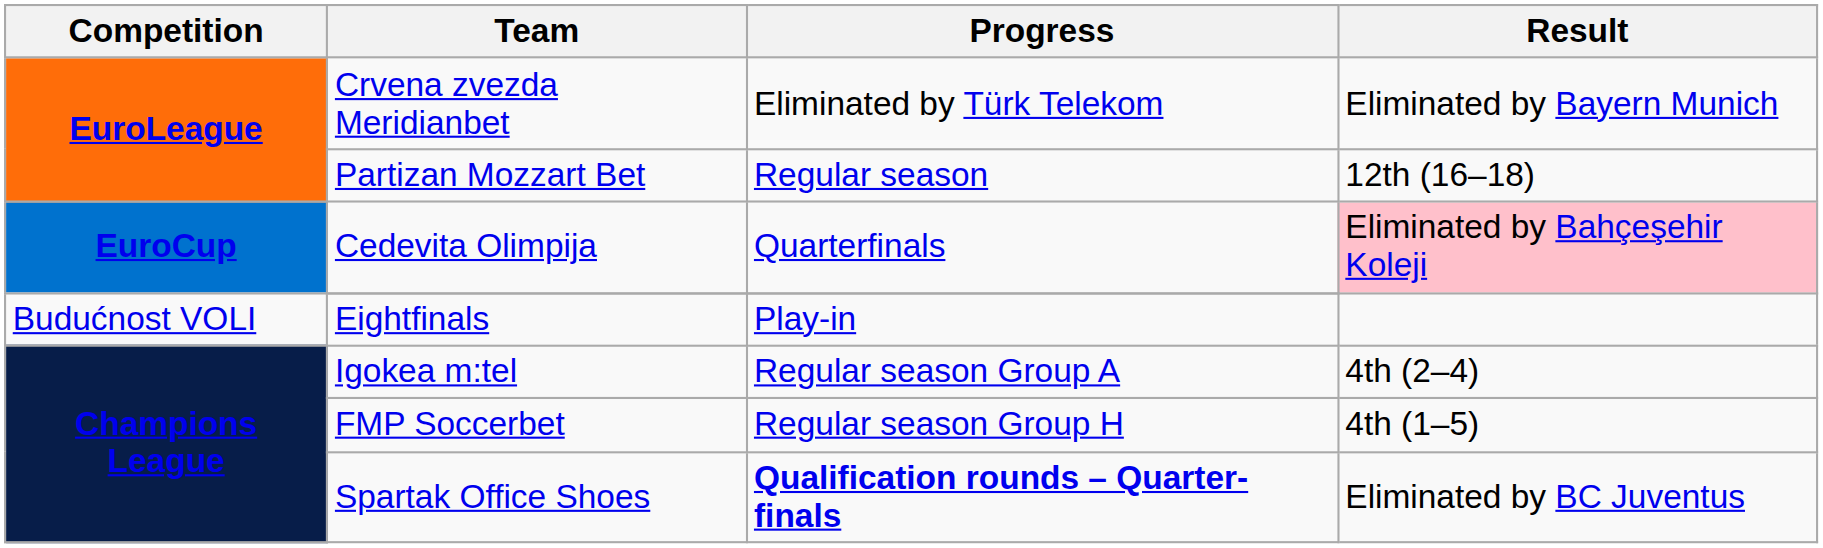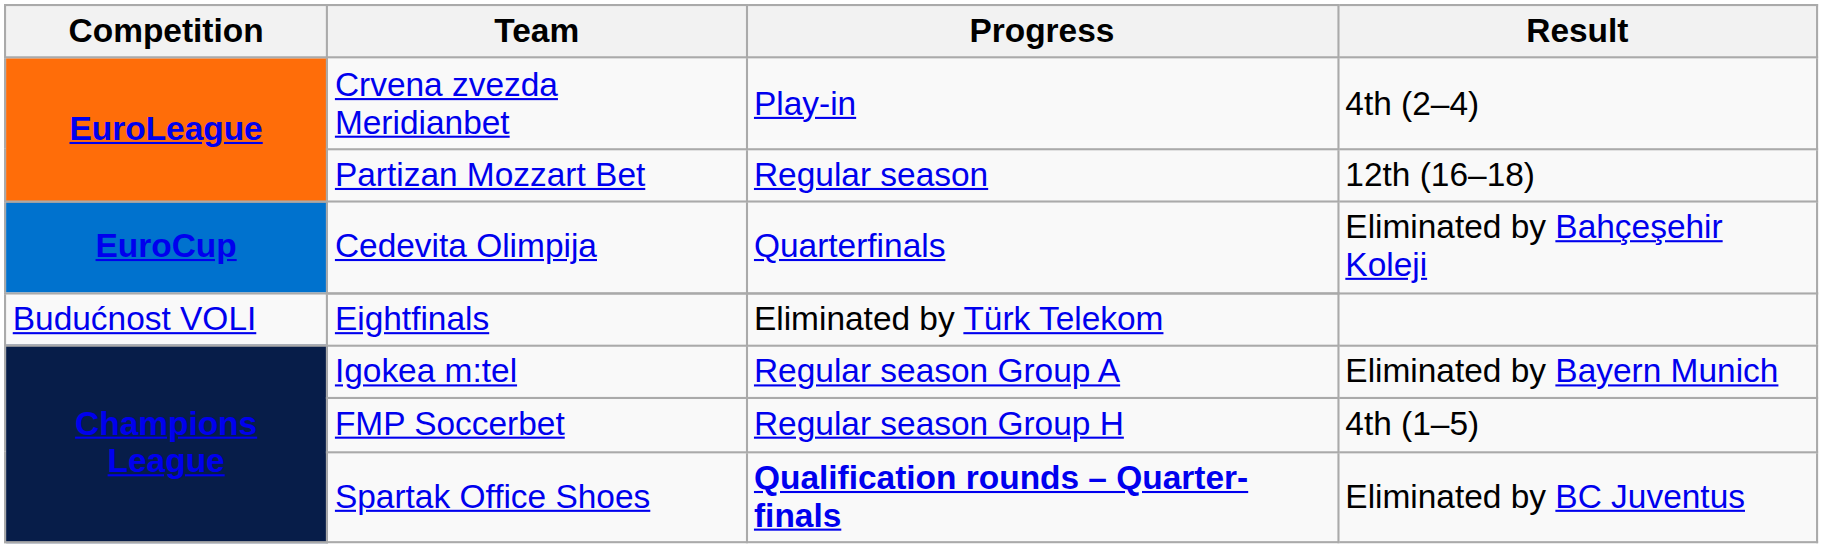 <table class="wikitable">
 <tr>
 <th>Competition</th>
 <th>Team</th>
 <th>Progress</th>
 <th>Result</th>
 </tr>
 <tr>
 <td rowspan="2" style="background:#ff6d09;color:#ffffff;text-align:center"><strong><a href='#'><span>EuroLeague</span></a></strong></td>
 <td> <a href='#'>Crvena zvezda Meridianbet</a></td>
-<td>Eliminated by  <a href='#'>Türk Telekom</a></td>
-<td>Eliminated by  <a href='#'>Bayern Munich</a></td>
+<td><a href='#'>Play-in</a></td>
+<td>4th (2–4)</td>
 </tr>
 <tr>
 <td> <a href='#'>Partizan Mozzart Bet</a></td>
 <td><a href='#'>Regular season</a></td>
 <td>12th (16–18)</td>
 </tr>
 <tr>
 <td rowspan="2" style="background-color:#0072CE;color:white;text-align:center"><strong><a href='#'><span>EuroCup</span></a></strong></td>
 <td> <a href='#'>Cedevita Olimpija</a></td>
 <td><a href='#'>Quarterfinals</a></td>
-<td style="background: pink;">Eliminated by  <a href='#'>Bahçeşehir Koleji</a></td>
+<td>Eliminated by  <a href='#'>Bahçeşehir Koleji</a></td>
 </tr>
 <tr>
 </tr>
 <tr>
 <td> <a href='#'>Budućnost VOLI</a></td>
 <td><a href='#'>Eightfinals</a></td>
-<td><a href='#'>Play-in</a></td>
+<td>Eliminated by  <a href='#'>Türk Telekom</a></td>
 </tr>
 <tr>
 <td rowspan=3 style="background-color:#071D49;color:#D0D3D4;text-align:center"><strong><a href='#'><span>Champions League</span></a></strong></td>
 <td> <a href='#'>Igokea m:tel</a></td>
 <td><a href='#'>Regular season Group A</a></td>
-<td>4th (2–4)</td>
+<td>Eliminated by  <a href='#'>Bayern Munich</a></td>
 </tr>
 <tr>
 <td> <a href='#'>FMP Soccerbet</a></td>
 <td><a href='#'>Regular season Group H</a></td>
 <td>4th (1–5)</td>
 </tr>
 <tr>
 <td> <a href='#'>Spartak Office Shoes</a></td>
 <td><strong><a href='#'>Qualification rounds – Quarter-finals</a></strong></td>
 <td>Eliminated by  <a href='#'>BC Juventus</a></td>
 </tr>
 </table>
